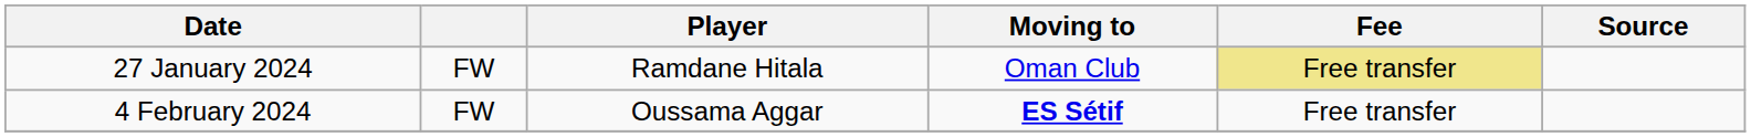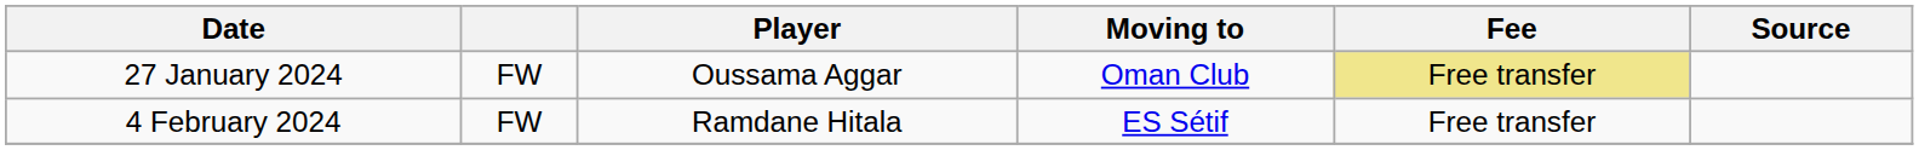 <table class="wikitable sortable" style="width:70%; text-align:center; font-size:85%; text-align:centre;">
 <tr>
 <th>Date</th>
 <th></th>
 <th>Player</th>
 <th>Moving to</th>
 <th>Fee</th>
 <th>Source</th>
 </tr>
 <tr>
 <td>27 January 2024</td>
 <td>FW</td>
-<td> Ramdane Hitala</td>
+<td> Oussama Aggar</td>
 <td> <a href='#'>Oman Club</a></td>
 <td style="background: khaki;">Free transfer</td>
 <td></td>
 </tr>
 <tr>
 <td>4 February 2024</td>
 <td>FW</td>
-<td> Oussama Aggar</td>
-<td><strong><a href='#'>ES Sétif</a></strong></td>
+<td> Ramdane Hitala</td>
+<td><a href='#'>ES Sétif</a></td>
 <td>Free transfer</td>
 <td></td>
 </tr>
 <tr>
 </tr>
 </table>
